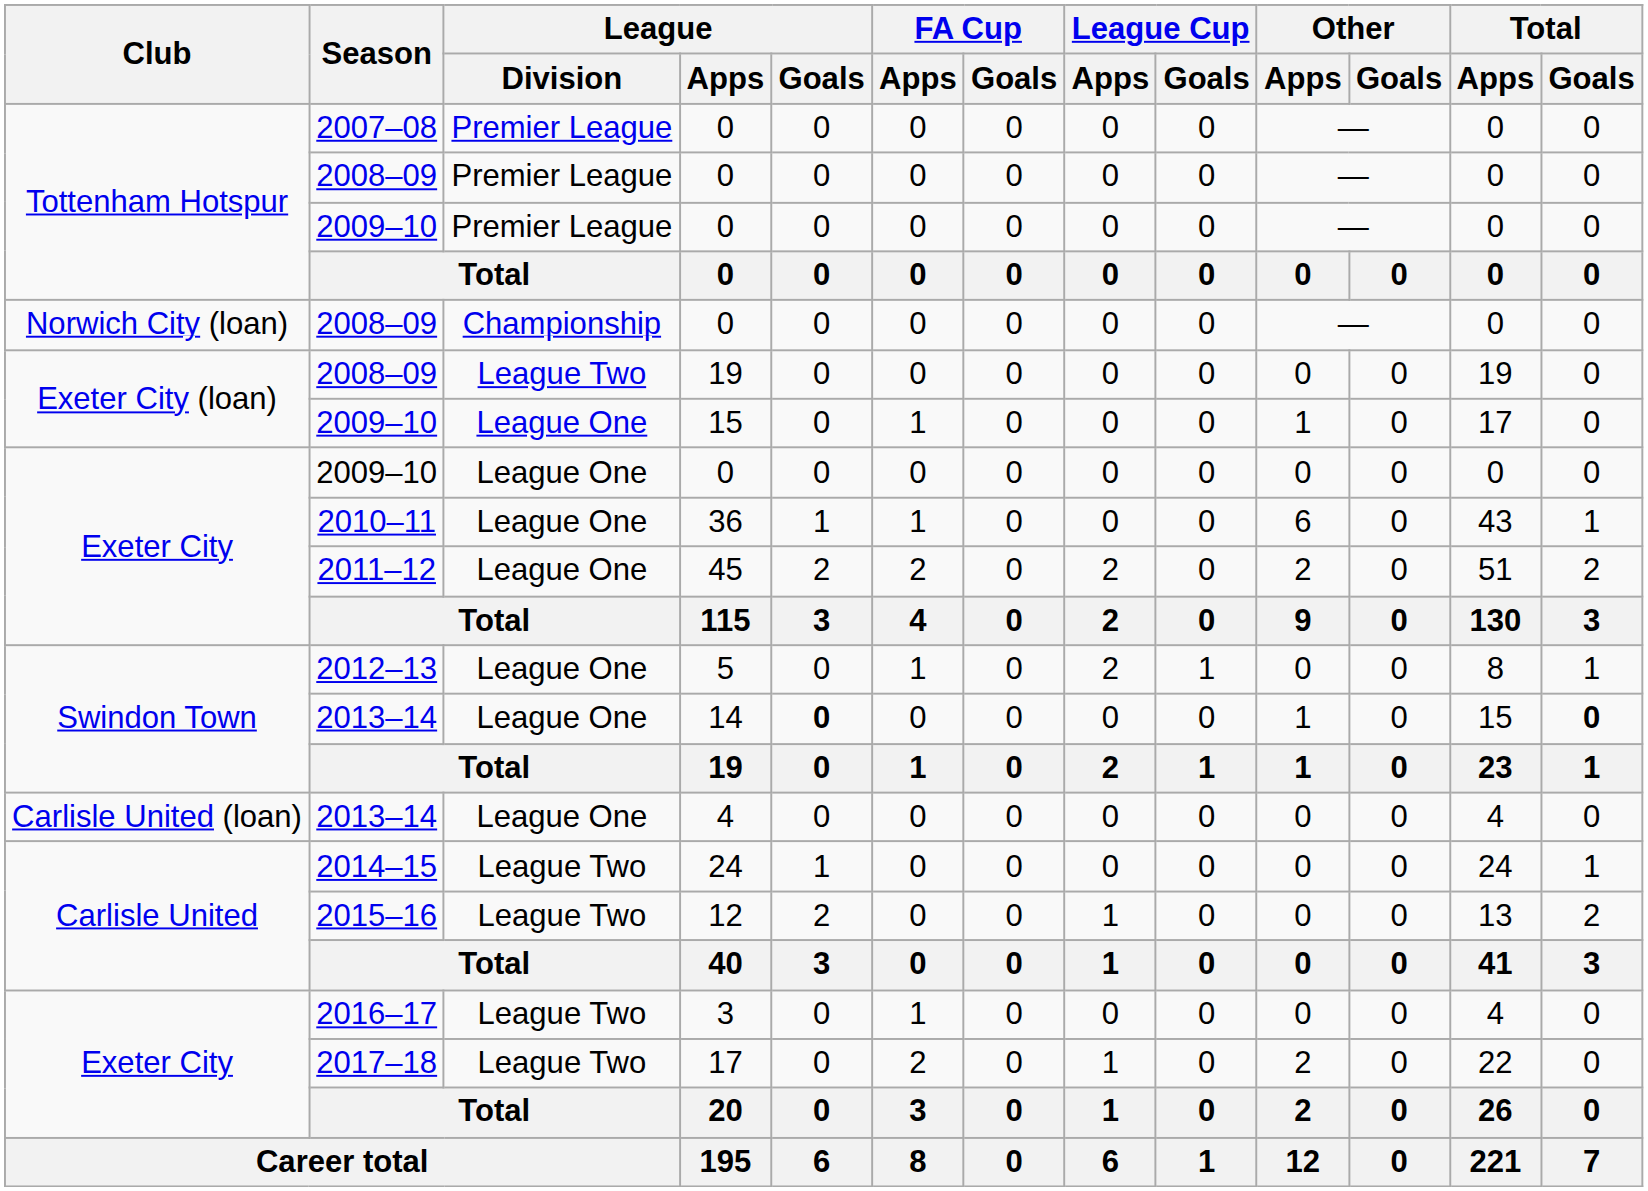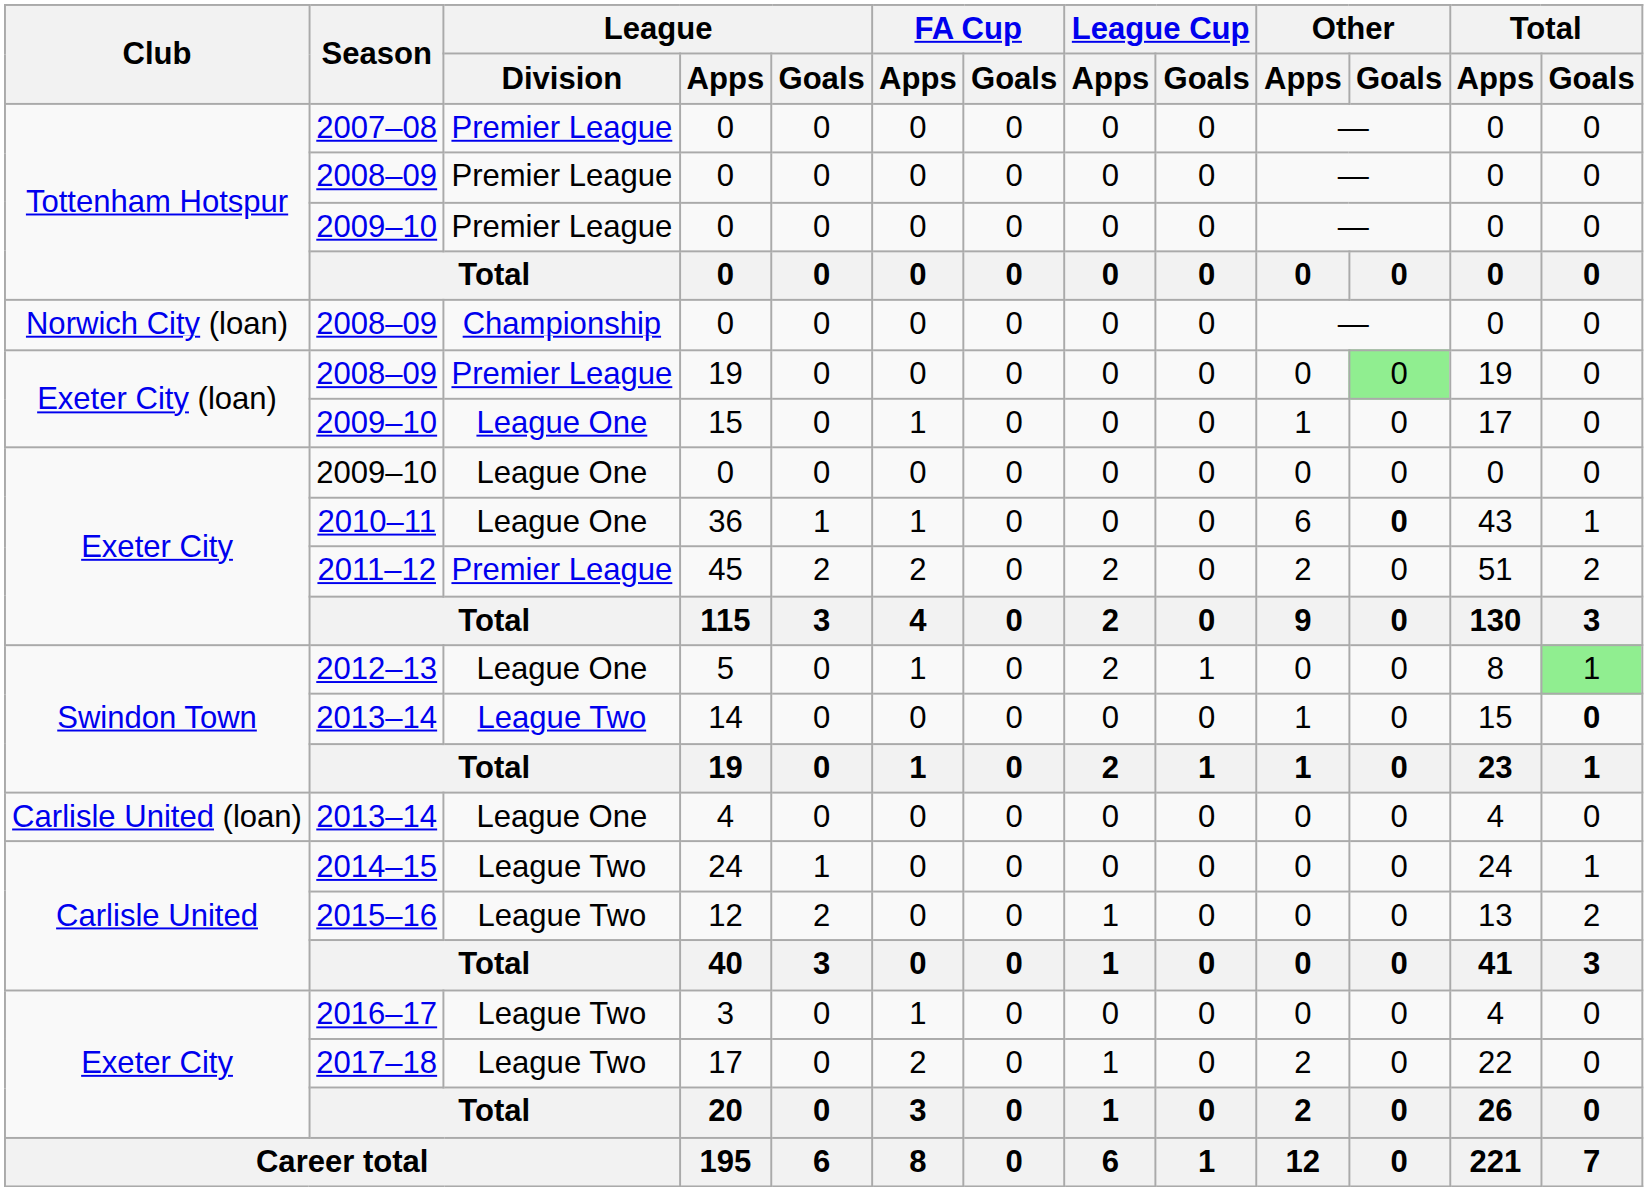 <table class="wikitable" style="text-align: center;">
 <tr>
 <th rowspan="2">Club</th>
 <th rowspan="2">Season</th>
 <th colspan="3">League</th>
 <th colspan="2"><a href='#'>FA Cup</a></th>
 <th colspan="2"><a href='#'>League Cup</a></th>
 <th colspan="2">Other</th>
 <th colspan="2">Total</th>
 </tr>
 <tr>
 <th>Division</th>
 <th>Apps</th>
 <th>Goals</th>
 <th>Apps</th>
 <th>Goals</th>
 <th>Apps</th>
 <th>Goals</th>
 <th>Apps</th>
 <th>Goals</th>
 <th>Apps</th>
 <th>Goals</th>
 </tr>
 <tr>
 <td rowspan="4"><a href='#'>Tottenham Hotspur</a></td>
 <td><a href='#'>2007–08</a></td>
 <td><a href='#'>Premier League</a></td>
 <td>0</td>
 <td>0</td>
 <td>0</td>
 <td>0</td>
 <td>0</td>
 <td>0</td>
 <td colspan="2">—</td>
 <td>0</td>
 <td>0</td>
 </tr>
 <tr>
 <td><a href='#'>2008–09</a></td>
 <td>Premier League</td>
 <td>0</td>
 <td>0</td>
 <td>0</td>
 <td>0</td>
 <td>0</td>
 <td>0</td>
 <td colspan="2">—</td>
 <td>0</td>
 <td>0</td>
 </tr>
 <tr>
 <td><a href='#'>2009–10</a></td>
 <td>Premier League</td>
 <td>0</td>
 <td>0</td>
 <td>0</td>
 <td>0</td>
 <td>0</td>
 <td>0</td>
 <td colspan="2">—</td>
 <td>0</td>
 <td>0</td>
 </tr>
 <tr>
 <th colspan="2">Total</th>
 <th>0</th>
 <th>0</th>
 <th>0</th>
 <th>0</th>
 <th>0</th>
 <th>0</th>
 <th>0</th>
 <th>0</th>
 <th>0</th>
 <th>0</th>
 </tr>
 <tr>
 <td rowspan="1"><a href='#'>Norwich City</a> (loan)</td>
 <td><a href='#'>2008–09</a></td>
 <td><a href='#'>Championship</a></td>
 <td>0</td>
 <td>0</td>
 <td>0</td>
 <td>0</td>
 <td>0</td>
 <td>0</td>
 <td colspan="2">—</td>
 <td>0</td>
 <td>0</td>
 </tr>
 <tr>
 <td rowspan="2"><a href='#'>Exeter City</a> (loan)</td>
 <td><a href='#'>2008–09</a></td>
-<td><a href='#'>League Two</a></td>
+<td><a href='#'>Premier League</a></td>
 <td>19</td>
 <td>0</td>
 <td>0</td>
 <td>0</td>
 <td>0</td>
 <td>0</td>
 <td>0</td>
-<td>0</td>
+<td style="background: lightgreen;">0</td>
 <td>19</td>
 <td>0</td>
 </tr>
 <tr>
 <td><a href='#'>2009–10</a></td>
 <td><a href='#'>League One</a></td>
 <td>15</td>
 <td>0</td>
 <td>1</td>
 <td>0</td>
 <td>0</td>
 <td>0</td>
 <td>1</td>
 <td>0</td>
 <td>17</td>
 <td>0</td>
 </tr>
 <tr>
 <td rowspan="4"><a href='#'>Exeter City</a></td>
 <td>2009–10</td>
 <td>League One</td>
 <td>0</td>
 <td>0</td>
 <td>0</td>
 <td>0</td>
 <td>0</td>
 <td>0</td>
 <td>0</td>
 <td>0</td>
 <td>0</td>
 <td>0</td>
 </tr>
 <tr>
 <td><a href='#'>2010–11</a></td>
 <td>League One</td>
 <td>36</td>
 <td>1</td>
 <td>1</td>
 <td>0</td>
 <td>0</td>
 <td>0</td>
 <td>6</td>
-<td>0</td>
+<td><strong>0</strong></td>
 <td>43</td>
 <td>1</td>
 </tr>
 <tr>
 <td><a href='#'>2011–12</a></td>
-<td>League One</td>
+<td><a href='#'>Premier League</a></td>
 <td>45</td>
 <td>2</td>
 <td>2</td>
 <td>0</td>
 <td>2</td>
 <td>0</td>
 <td>2</td>
 <td>0</td>
 <td>51</td>
 <td>2</td>
 </tr>
 <tr>
 <th colspan="2">Total</th>
 <th>115</th>
 <th>3</th>
 <th>4</th>
 <th>0</th>
 <th>2</th>
 <th>0</th>
 <th>9</th>
 <th>0</th>
 <th>130</th>
 <th>3</th>
 </tr>
 <tr>
 <td rowspan="3"><a href='#'>Swindon Town</a></td>
 <td><a href='#'>2012–13</a></td>
 <td>League One</td>
 <td>5</td>
 <td>0</td>
 <td>1</td>
 <td>0</td>
 <td>2</td>
 <td>1</td>
 <td>0</td>
 <td>0</td>
 <td>8</td>
-<td>1</td>
+<td style="background: lightgreen;">1</td>
 </tr>
 <tr>
 <td><a href='#'>2013–14</a></td>
-<td>League One</td>
+<td><a href='#'>League Two</a></td>
 <td>14</td>
-<td><strong>0</strong></td>
+<td>0</td>
 <td>0</td>
 <td>0</td>
 <td>0</td>
 <td>0</td>
 <td>1</td>
 <td>0</td>
 <td>15</td>
 <td><strong>0</strong></td>
 </tr>
 <tr>
 <th colspan="2">Total</th>
 <th>19</th>
 <th>0</th>
 <th>1</th>
 <th>0</th>
 <th>2</th>
 <th>1</th>
 <th>1</th>
 <th>0</th>
 <th>23</th>
 <th>1</th>
 </tr>
 <tr>
 <td rowspan="1"><a href='#'>Carlisle United</a> (loan)</td>
 <td><a href='#'>2013–14</a></td>
 <td>League One</td>
 <td>4</td>
 <td>0</td>
 <td>0</td>
 <td>0</td>
 <td>0</td>
 <td>0</td>
 <td>0</td>
 <td>0</td>
 <td>4</td>
 <td>0</td>
 </tr>
 <tr>
 <td rowspan="3"><a href='#'>Carlisle United</a></td>
 <td><a href='#'>2014–15</a></td>
 <td>League Two</td>
 <td>24</td>
 <td>1</td>
 <td>0</td>
 <td>0</td>
 <td>0</td>
 <td>0</td>
 <td>0</td>
 <td>0</td>
 <td>24</td>
 <td>1</td>
 </tr>
 <tr>
 <td><a href='#'>2015–16</a></td>
 <td>League Two</td>
 <td>12</td>
 <td>2</td>
 <td>0</td>
 <td>0</td>
 <td>1</td>
 <td>0</td>
 <td>0</td>
 <td>0</td>
 <td>13</td>
 <td>2</td>
 </tr>
 <tr>
 <th colspan="2">Total</th>
 <th>40</th>
 <th>3</th>
 <th>0</th>
 <th>0</th>
 <th>1</th>
 <th>0</th>
 <th>0</th>
 <th>0</th>
 <th>41</th>
 <th>3</th>
 </tr>
 <tr>
 <td rowspan="3"><a href='#'>Exeter City</a></td>
 <td><a href='#'>2016–17</a></td>
 <td>League Two</td>
 <td>3</td>
 <td>0</td>
 <td>1</td>
 <td>0</td>
 <td>0</td>
 <td>0</td>
 <td>0</td>
 <td>0</td>
 <td>4</td>
 <td>0</td>
 </tr>
 <tr>
 <td><a href='#'>2017–18</a></td>
 <td>League Two</td>
 <td>17</td>
 <td>0</td>
 <td>2</td>
 <td>0</td>
 <td>1</td>
 <td>0</td>
 <td>2</td>
 <td>0</td>
 <td>22</td>
 <td>0</td>
 </tr>
 <tr>
 <th colspan="2">Total</th>
 <th>20</th>
 <th>0</th>
 <th>3</th>
 <th>0</th>
 <th>1</th>
 <th>0</th>
 <th>2</th>
 <th>0</th>
 <th>26</th>
 <th>0</th>
 </tr>
 <tr>
 <th colspan="3">Career total</th>
 <th>195</th>
 <th>6</th>
 <th>8</th>
 <th>0</th>
 <th>6</th>
 <th>1</th>
 <th>12</th>
 <th>0</th>
 <th>221</th>
 <th>7</th>
 </tr>
 </table>
